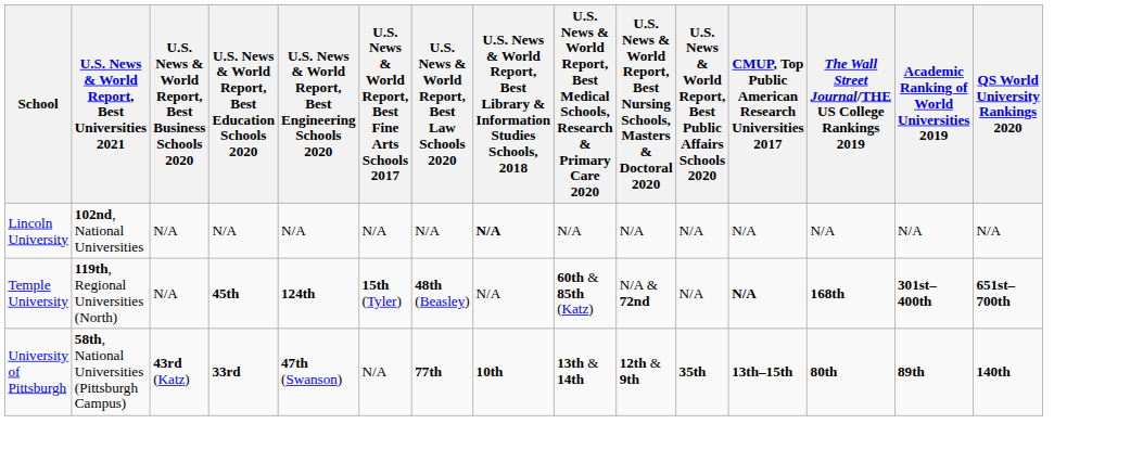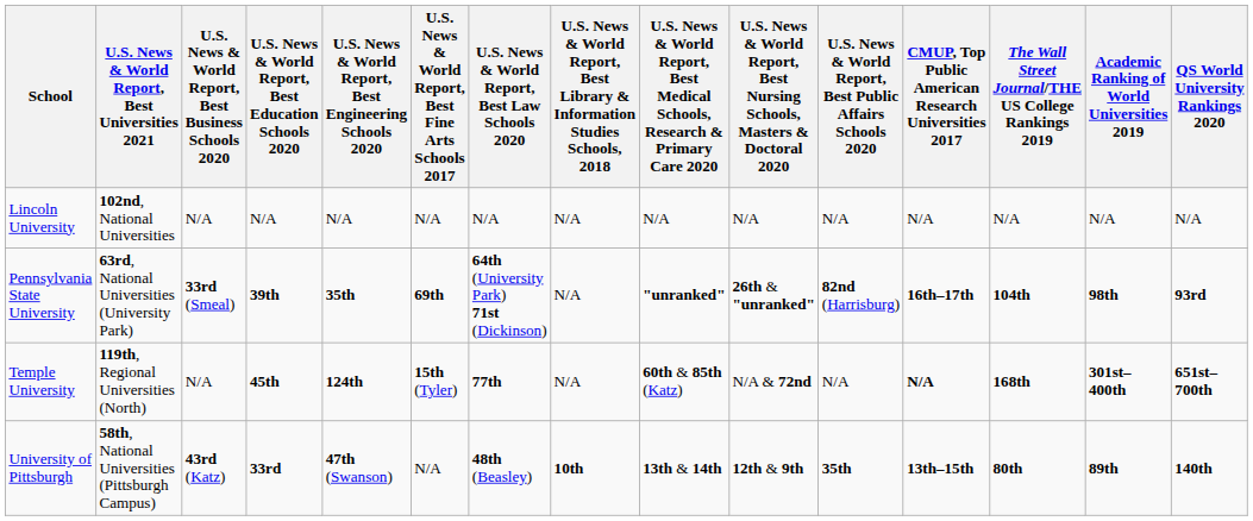 <table class="wikitable">
 <tr>
 <th>School</th>
 <th><a href='#'>U.S. News & World Report</a>, Best Universities 2021</th>
 <th>U.S. News & World Report, Best Business Schools 2020</th>
 <th>U.S. News & World Report, Best Education Schools 2020</th>
 <th>U.S. News & World Report, Best Engineering Schools 2020</th>
 <th>U.S. News & World Report, Best Fine Arts Schools 2017</th>
 <th>U.S. News & World Report, Best Law Schools 2020</th>
 <th>U.S. News & World Report, Best Library & Information Studies Schools, 2018</th>
 <th>U.S. News & World Report, Best Medical Schools, Research & Primary Care 2020</th>
 <th>U.S. News & World Report, Best Nursing Schools, Masters & Doctoral 2020</th>
 <th>U.S. News & World Report, Best Public Affairs Schools 2020</th>
 <th><a href='#'>CMUP</a>, Top Public American Research Universities 2017</th>
 <th><em><a href='#'>The Wall Street Journal</a></em>/<a href='#'>THE</a> US College Rankings 2019</th>
 <th><a href='#'>Academic Ranking of World Universities</a> 2019</th>
 <th><a href='#'>QS World University Rankings</a> 2020</th>
 </tr>
 <tr>
 <td><a href='#'>Lincoln University</a></td>
 <td><strong>102nd</strong>, National Universities</td>
 <td>N/A</td>
 <td>N/A</td>
 <td>N/A</td>
 <td>N/A</td>
 <td>N/A</td>
-<td><strong>N/A</strong></td>
+<td>N/A</td>
 <td>N/A</td>
 <td>N/A</td>
 <td>N/A</td>
 <td>N/A</td>
 <td>N/A</td>
 <td>N/A</td>
 <td>N/A</td>
 </tr>
 <tr>
+<td><a href='#'>Pennsylvania State University</a></td>
+<td><strong>63rd</strong>, National Universities (University Park)</td>
+<td><strong>33rd</strong> (<a href='#'>Smeal</a>)</td>
+<td><strong>39th</strong></td>
+<td><strong>35th</strong></td>
+<td><strong>69th</strong></td>
+<td><strong>64th</strong> (<a href='#'>University Park</a>)<br><strong>71st</strong> (<a href='#'>Dickinson</a>)</td>
+<td>N/A</td>
+<td><strong>"unranked"</strong></td>
+<td><strong>26th</strong> & <strong>"unranked"</strong></td>
+<td><strong>82nd</strong><br>(<a href='#'>Harrisburg</a>)</td>
+<td><strong>16th–17th</strong></td>
+<td><strong>104th</strong></td>
+<td><strong>98th</strong></td>
+<td><strong>93rd</strong></td>
+</tr>
+<tr>
 <td><a href='#'>Temple University</a></td>
 <td><strong>119th</strong>, Regional Universities (North)</td>
 <td>N/A</td>
 <td><strong>45th</strong></td>
 <td><strong>124th</strong></td>
 <td><strong>15th</strong> (<a href='#'>Tyler</a>)</td>
-<td><strong>48th</strong> (<a href='#'>Beasley</a>)</td>
+<td><strong>77th</strong></td>
 <td>N/A</td>
 <td><strong>60th</strong> & <strong>85th</strong> (<a href='#'>Katz</a>)</td>
 <td>N/A & <strong>72nd</strong></td>
 <td>N/A</td>
 <td><strong>N/A</strong></td>
 <td><strong>168th</strong></td>
 <td><strong>301st–400th</strong></td>
 <td><strong>651st–700th</strong></td>
 </tr>
 <tr>
 <td><a href='#'>University of Pittsburgh</a></td>
 <td><strong>58th</strong>, National Universities (Pittsburgh Campus)</td>
 <td><strong>43rd</strong> (<a href='#'>Katz</a>)</td>
 <td><strong>33rd</strong></td>
 <td><strong>47th</strong> (<a href='#'>Swanson</a>)</td>
 <td>N/A</td>
-<td><strong>77th</strong></td>
+<td><strong>48th</strong> (<a href='#'>Beasley</a>)</td>
 <td><strong>10th</strong></td>
 <td><strong>13th</strong> & <strong>14th</strong></td>
 <td><strong>12th</strong> & <strong>9th</strong></td>
 <td><strong>35th</strong></td>
 <td><strong>13th–15th</strong></td>
 <td><strong>80th</strong></td>
 <td><strong>89th</strong></td>
 <td><strong>140th</strong></td>
 </tr>
 </table>
